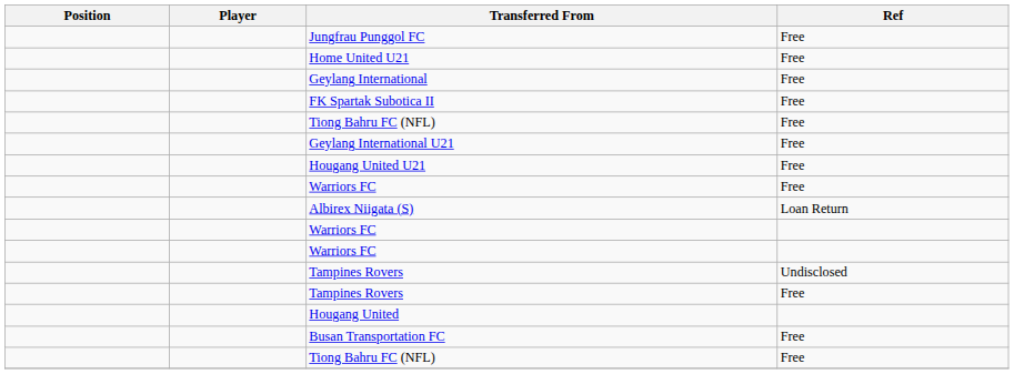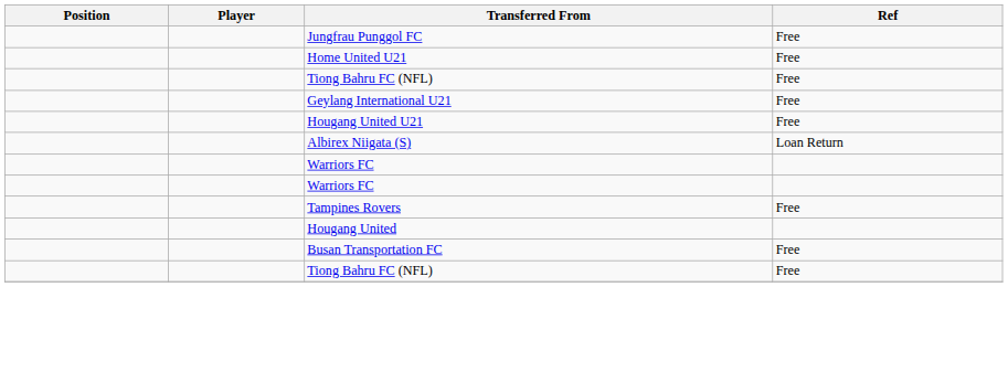 <table class="wikitable sortable" style="width:60%; text-align:center; font-size:100%; text-align:left;">
 <tr>
 <th><strong>Position</strong></th>
 <th><strong>Player</strong></th>
 <th><strong>Transferred From</strong></th>
 <th><strong>Ref</strong></th>
 </tr>
 <tr>
 <td></td>
 <td></td>
 <td> <a href='#'>Jungfrau Punggol FC</a></td>
 <td>Free </td>
 </tr>
 <tr>
 <td></td>
 <td></td>
 <td> <a href='#'>Home United U21</a></td>
 <td>Free</td>
 </tr>
 <tr>
 <td></td>
 <td></td>
-<td> <a href='#'>Geylang International</a></td>
-<td>Free </td>
-</tr>
-<tr>
-<td></td>
-<td></td>
-<td> <a href='#'>FK Spartak Subotica II</a></td>
-<td>Free </td>
-</tr>
-<tr>
-<td></td>
-<td></td>
 <td> <a href='#'>Tiong Bahru FC</a> (NFL)</td>
 <td>Free</td>
 </tr>
 <tr>
 <td></td>
 <td></td>
 <td> <a href='#'>Geylang International U21</a></td>
 <td>Free</td>
 </tr>
 <tr>
 <td></td>
 <td></td>
 <td> <a href='#'>Hougang United U21</a></td>
-<td>Free</td>
-</tr>
-<tr>
-<td></td>
-<td></td>
-<td> <a href='#'>Warriors FC</a></td>
 <td>Free</td>
 </tr>
 <tr>
 <td></td>
 <td></td>
 <td> <a href='#'>Albirex Niigata (S)</a></td>
 <td>Loan Return </td>
 </tr>
 <tr>
 <td></td>
 <td></td>
 <td> <a href='#'>Warriors FC</a></td>
 <td></td>
 </tr>
 <tr>
 <td></td>
 <td></td>
 <td> <a href='#'>Warriors FC</a></td>
 <td></td>
-</tr>
-<tr>
-<td></td>
-<td></td>
-<td> <a href='#'>Tampines Rovers</a></td>
-<td>Undisclosed </td>
 </tr>
 <tr>
 <td></td>
 <td></td>
 <td> <a href='#'>Tampines Rovers</a></td>
 <td>Free</td>
 </tr>
 <tr>
 <td></td>
 <td></td>
 <td> <a href='#'>Hougang United</a></td>
 <td></td>
 </tr>
 <tr>
 <td></td>
 <td></td>
 <td> <a href='#'>Busan Transportation FC</a></td>
 <td>Free </td>
 </tr>
 <tr>
 <td></td>
 <td></td>
 <td> <a href='#'>Tiong Bahru FC</a> (NFL)</td>
 <td>Free</td>
 </tr>
 <tr>
 </tr>
 </table>
